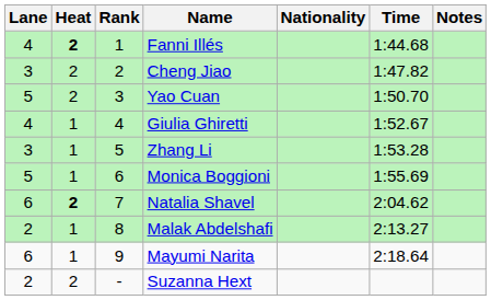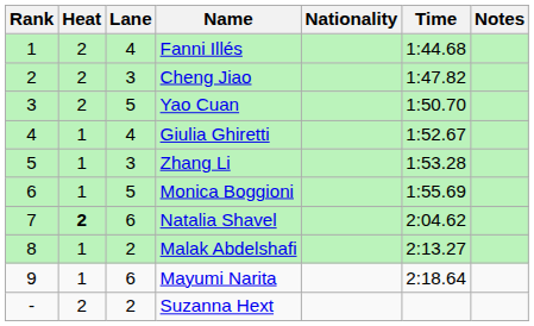 <table class="wikitable sortable" style="text-align:center">
 <tr>
+<th>Rank</th>
+<th>Heat</th>
 <th>Lane</th>
-<th>Heat</th>
-<th>Rank</th>
 <th>Name</th>
 <th>Nationality</th>
 <th>Time</th>
 <th>Notes</th>
 </tr>
 <tr bgcolor=bbf3bb>
+<td>1</td>
+<td>2</td>
 <td>4</td>
-<td><strong>2</strong></td>
-<td>1</td>
 <td align=left><a href='#'>Fanni Illés</a></td>
 <td align=left></td>
 <td>1:44.68</td>
 <td></td>
 </tr>
 <tr bgcolor=bbf3bb>
-<td>3</td>
 <td>2</td>
 <td>2</td>
+<td>3</td>
 <td align=left><a href='#'>Cheng Jiao</a></td>
 <td align=left></td>
 <td>1:47.82</td>
 <td></td>
 </tr>
 <tr bgcolor=bbf3bb>
+<td>3</td>
+<td>2</td>
 <td>5</td>
-<td>2</td>
-<td>3</td>
 <td align=left><a href='#'>Yao Cuan</a></td>
 <td align=left></td>
 <td>1:50.70</td>
 <td></td>
 </tr>
 <tr bgcolor=bbf3bb>
 <td>4</td>
 <td>1</td>
 <td>4</td>
 <td align=left><a href='#'>Giulia Ghiretti</a></td>
 <td align=left></td>
 <td>1:52.67</td>
 <td></td>
 </tr>
 <tr bgcolor=bbf3bb>
+<td>5</td>
+<td>1</td>
 <td>3</td>
-<td>1</td>
-<td>5</td>
 <td align=left><a href='#'>Zhang Li</a></td>
 <td align=left></td>
 <td>1:53.28</td>
 <td></td>
 </tr>
 <tr bgcolor=bbf3bb>
+<td>6</td>
+<td>1</td>
 <td>5</td>
-<td>1</td>
-<td>6</td>
 <td align=left><a href='#'>Monica Boggioni</a></td>
 <td align=left></td>
 <td>1:55.69</td>
 <td></td>
 </tr>
 <tr bgcolor=bbf3bb>
+<td>7</td>
+<td><strong>2</strong></td>
 <td>6</td>
-<td><strong>2</strong></td>
-<td>7</td>
 <td align=left><a href='#'>Natalia Shavel</a></td>
 <td align=left></td>
 <td>2:04.62</td>
 <td></td>
 </tr>
 <tr bgcolor=bbf3bb>
+<td>8</td>
+<td>1</td>
 <td>2</td>
-<td>1</td>
-<td>8</td>
 <td align=left><a href='#'>Malak Abdelshafi</a></td>
 <td align=left></td>
 <td>2:13.27</td>
 <td></td>
 </tr>
 <tr>
+<td>9</td>
+<td>1</td>
 <td>6</td>
-<td>1</td>
-<td>9</td>
 <td align=left><a href='#'>Mayumi Narita</a></td>
 <td align=left></td>
 <td>2:18.64</td>
 <td></td>
 </tr>
 <tr>
+<td data-sort-value=10>-</td>
 <td>2</td>
 <td>2</td>
-<td data-sort-value=10>-</td>
 <td align=left><a href='#'>Suzanna Hext</a></td>
 <td align=left></td>
 <td data-sort-value=9:99.99></td>
 <td></td>
 </tr>
 </table>
